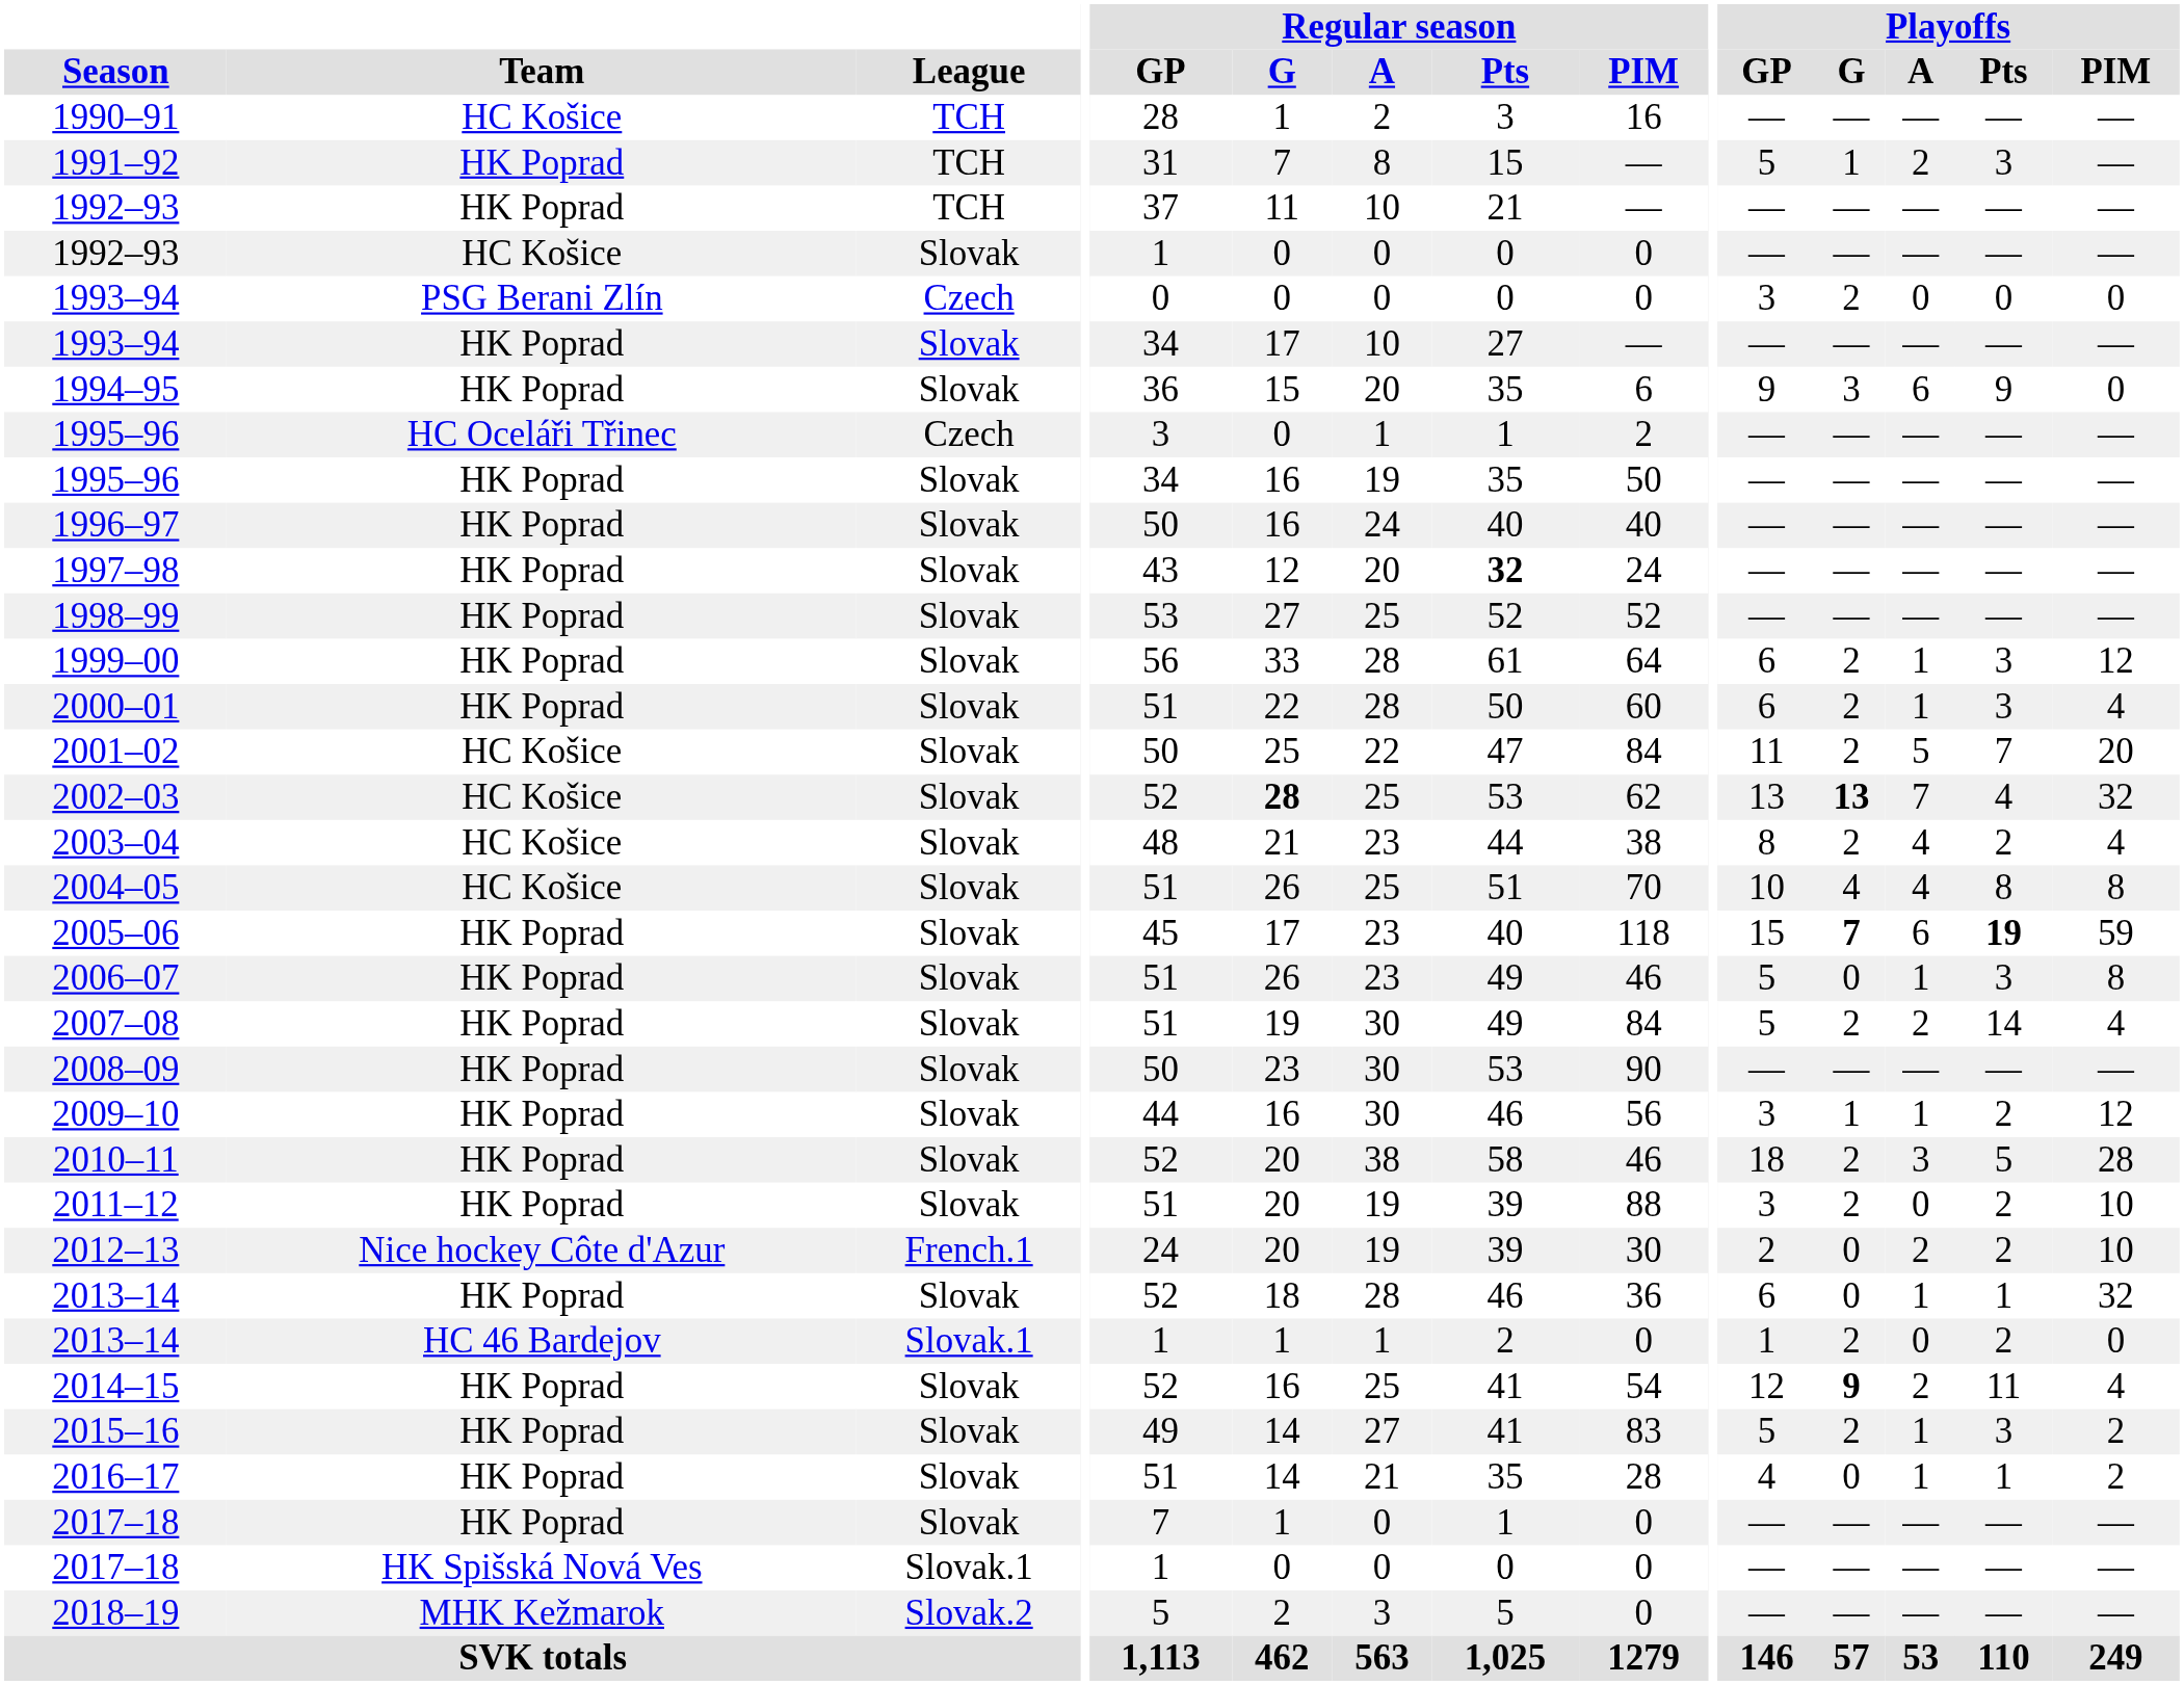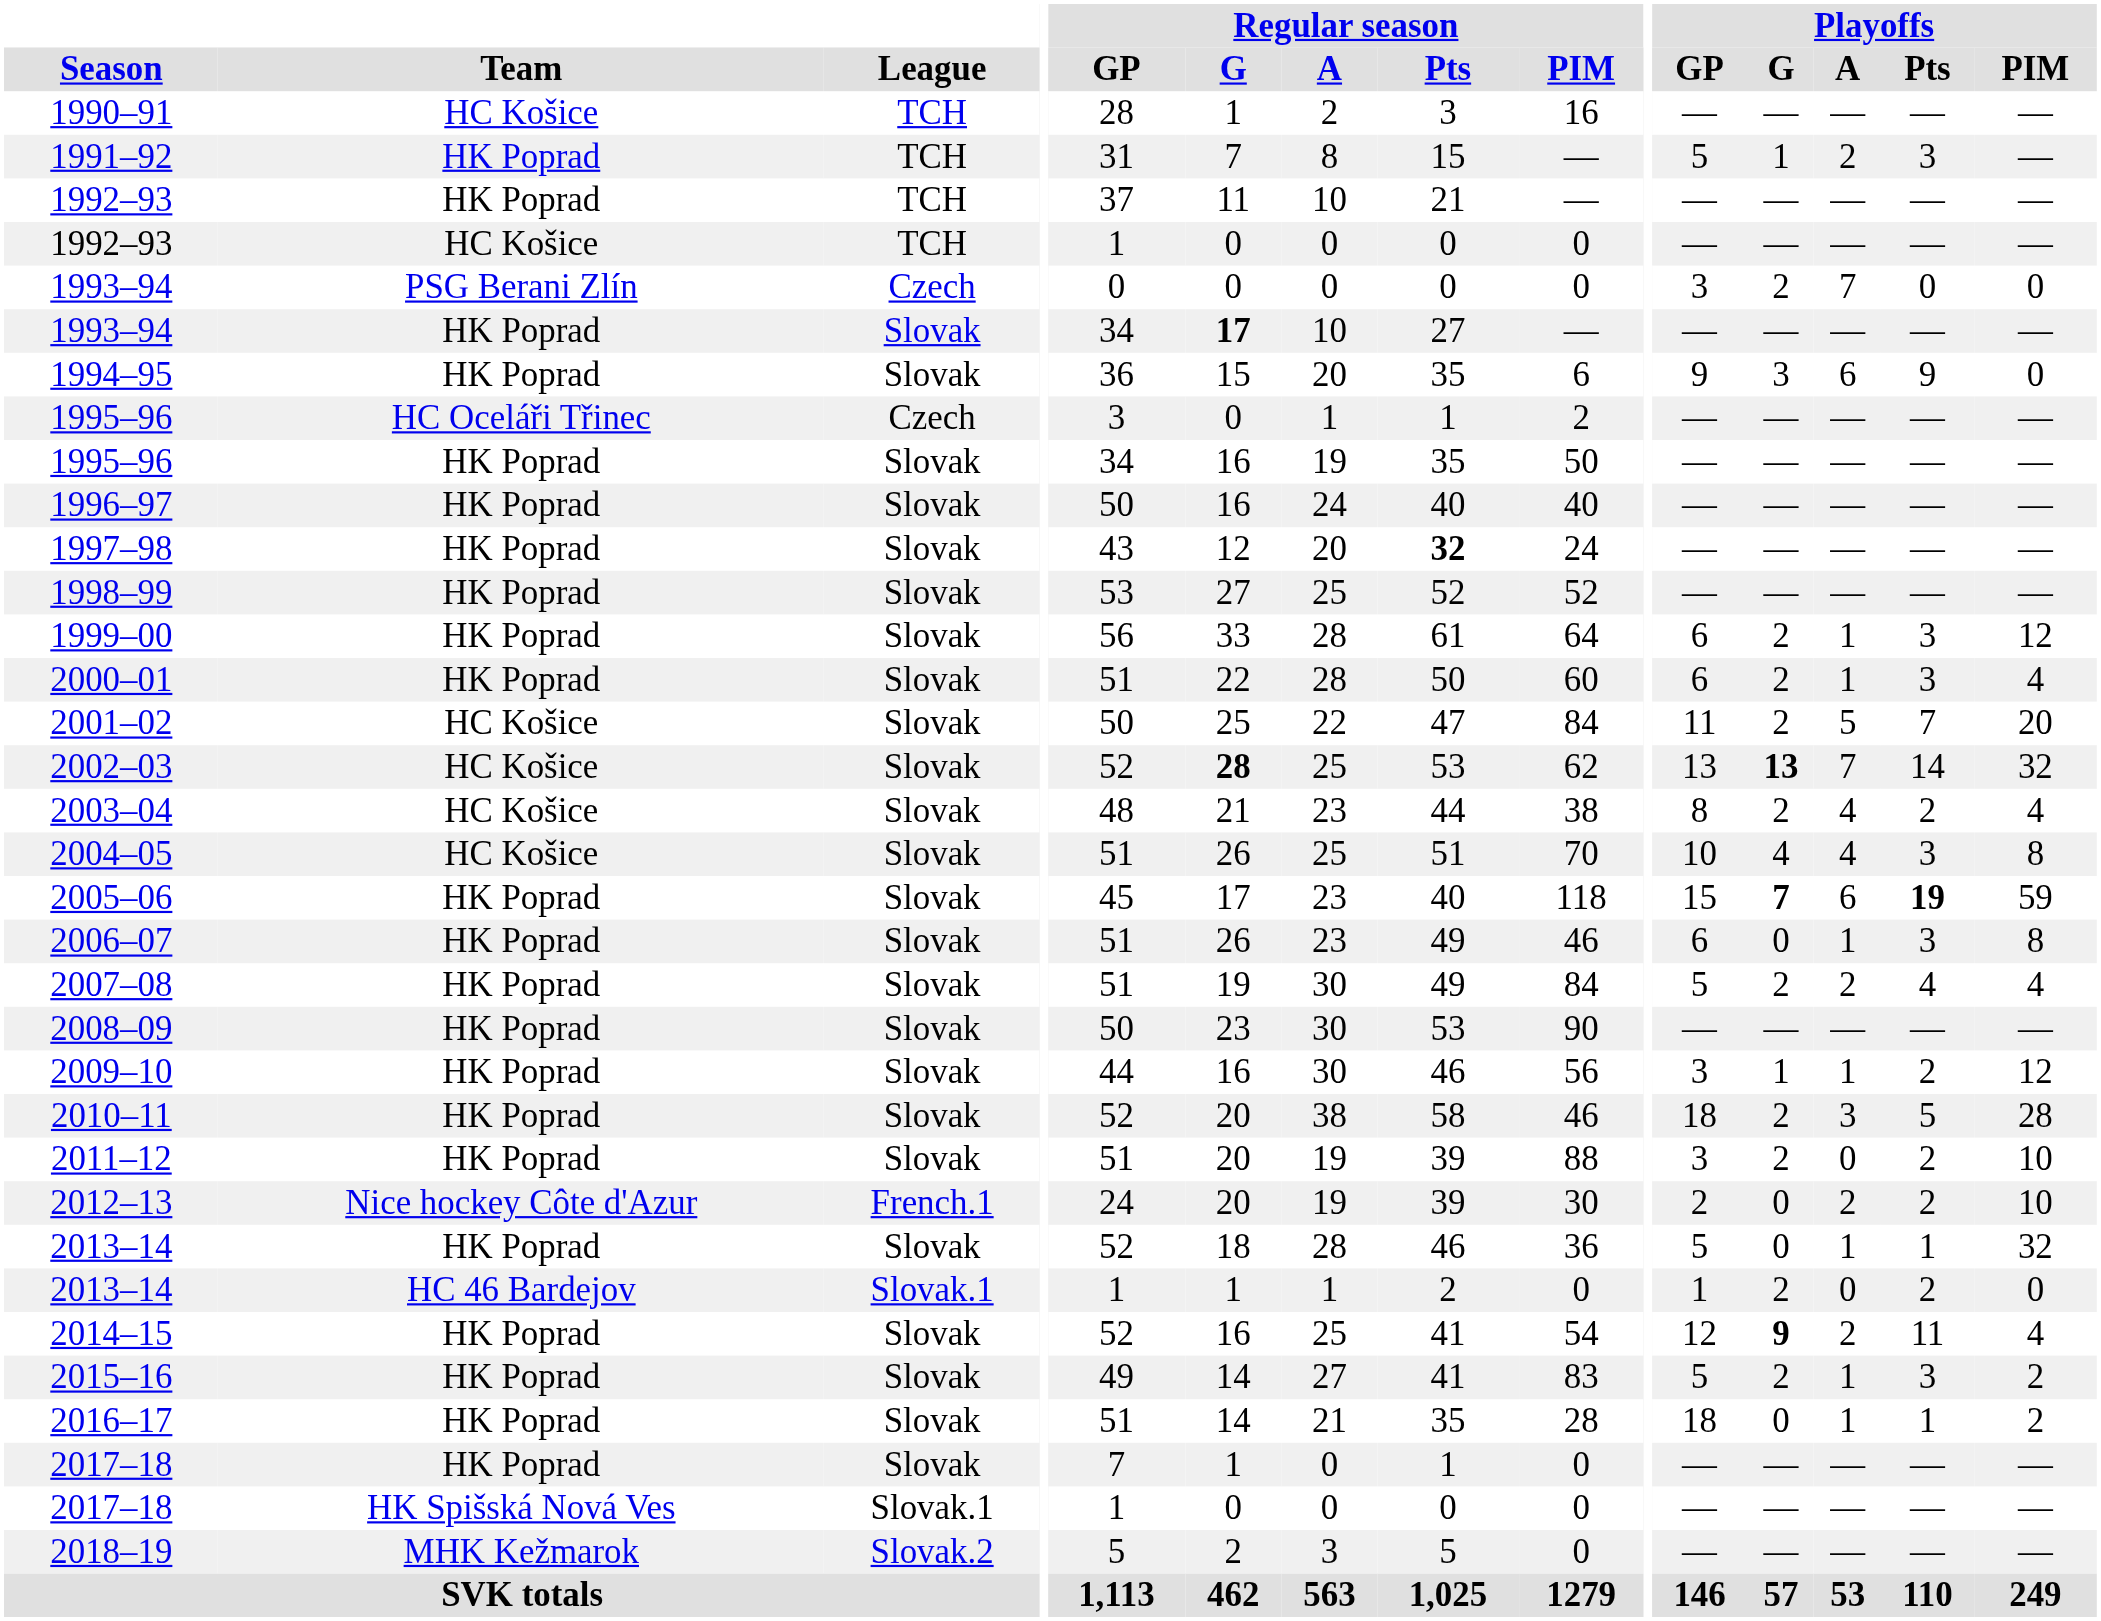 <table border="0" cellpadding="1" cellspacing="0" style="text-align:center; width:60em">
 <tr bgcolor="#e0e0e0">
 <th colspan="3" bgcolor="#ffffff"></th>
 <th rowspan="107" bgcolor="#ffffff"></th>
 <th colspan="5"><a href='#'>Regular season</a></th>
 <th rowspan="107" bgcolor="#ffffff"></th>
 <th colspan="5"><a href='#'>Playoffs</a></th>
 </tr>
 <tr bgcolor="#e0e0e0">
 <th><a href='#'>Season</a></th>
 <th>Team</th>
 <th>League</th>
 <th>GP</th>
 <th><a href='#'>G</a></th>
 <th><a href='#'>A</a></th>
 <th><a href='#'>Pts</a></th>
 <th><a href='#'>PIM</a></th>
 <th>GP</th>
 <th>G</th>
 <th>A</th>
 <th>Pts</th>
 <th>PIM</th>
 </tr>
 <tr>
 <td><a href='#'>1990–91</a></td>
 <td><a href='#'>HC Košice</a></td>
 <td><a href='#'>TCH</a></td>
 <td>28</td>
 <td>1</td>
 <td>2</td>
 <td>3</td>
 <td>16</td>
 <td>—</td>
 <td>—</td>
 <td>—</td>
 <td>—</td>
 <td>—</td>
 </tr>
 <tr bgcolor="#f0f0f0">
 <td><a href='#'>1991–92</a></td>
 <td><a href='#'>HK Poprad</a></td>
 <td>TCH</td>
 <td>31</td>
 <td>7</td>
 <td>8</td>
 <td>15</td>
 <td>—</td>
 <td>5</td>
 <td>1</td>
 <td>2</td>
 <td>3</td>
 <td>—</td>
 </tr>
 <tr>
 <td><a href='#'>1992–93</a></td>
 <td>HK Poprad</td>
 <td>TCH</td>
 <td>37</td>
 <td>11</td>
 <td>10</td>
 <td>21</td>
 <td>—</td>
 <td>—</td>
 <td>—</td>
 <td>—</td>
 <td>—</td>
 <td>—</td>
 </tr>
 <tr bgcolor="#f0f0f0">
 <td>1992–93</td>
 <td>HC Košice</td>
-<td>Slovak</td>
+<td>TCH</td>
 <td>1</td>
 <td>0</td>
 <td>0</td>
 <td>0</td>
 <td>0</td>
 <td>—</td>
 <td>—</td>
 <td>—</td>
 <td>—</td>
 <td>—</td>
 </tr>
 <tr>
 <td><a href='#'>1993–94</a></td>
 <td><a href='#'>PSG Berani Zlín</a></td>
 <td><a href='#'>Czech</a></td>
 <td>0</td>
 <td>0</td>
 <td>0</td>
 <td>0</td>
 <td>0</td>
 <td>3</td>
 <td>2</td>
-<td>0</td>
+<td>7</td>
 <td>0</td>
 <td>0</td>
 </tr>
 <tr bgcolor="#f0f0f0">
 <td><a href='#'>1993–94</a></td>
 <td>HK Poprad</td>
 <td><a href='#'>Slovak</a></td>
 <td>34</td>
-<td>17</td>
+<td><strong>17</strong></td>
 <td>10</td>
 <td>27</td>
 <td>—</td>
 <td>—</td>
 <td>—</td>
 <td>—</td>
 <td>—</td>
 <td>—</td>
 </tr>
 <tr>
 <td><a href='#'>1994–95</a></td>
 <td>HK Poprad</td>
 <td>Slovak</td>
 <td>36</td>
 <td>15</td>
 <td>20</td>
 <td>35</td>
 <td>6</td>
 <td>9</td>
 <td>3</td>
 <td>6</td>
 <td>9</td>
 <td>0</td>
 </tr>
 <tr bgcolor="#f0f0f0">
 <td><a href='#'>1995–96</a></td>
 <td><a href='#'>HC Oceláři Třinec</a></td>
 <td>Czech</td>
 <td>3</td>
 <td>0</td>
 <td>1</td>
 <td>1</td>
 <td>2</td>
 <td>—</td>
 <td>—</td>
 <td>—</td>
 <td>—</td>
 <td>—</td>
 </tr>
 <tr>
 <td><a href='#'>1995–96</a></td>
 <td>HK Poprad</td>
 <td>Slovak</td>
 <td>34</td>
 <td>16</td>
 <td>19</td>
 <td>35</td>
 <td>50</td>
 <td>—</td>
 <td>—</td>
 <td>—</td>
 <td>—</td>
 <td>—</td>
 </tr>
 <tr bgcolor="#f0f0f0">
 <td><a href='#'>1996–97</a></td>
 <td>HK Poprad</td>
 <td>Slovak</td>
 <td>50</td>
 <td>16</td>
 <td>24</td>
 <td>40</td>
 <td>40</td>
 <td>—</td>
 <td>—</td>
 <td>—</td>
 <td>—</td>
 <td>—</td>
 </tr>
 <tr>
 <td><a href='#'>1997–98</a></td>
 <td>HK Poprad</td>
 <td>Slovak</td>
 <td>43</td>
 <td>12</td>
 <td>20</td>
 <td><strong>32</strong></td>
 <td>24</td>
 <td>—</td>
 <td>—</td>
 <td>—</td>
 <td>—</td>
 <td>—</td>
 </tr>
 <tr bgcolor="#f0f0f0">
 <td><a href='#'>1998–99</a></td>
 <td>HK Poprad</td>
 <td>Slovak</td>
 <td>53</td>
 <td>27</td>
 <td>25</td>
 <td>52</td>
 <td>52</td>
 <td>—</td>
 <td>—</td>
 <td>—</td>
 <td>—</td>
 <td>—</td>
 </tr>
 <tr>
 <td><a href='#'>1999–00</a></td>
 <td>HK Poprad</td>
 <td>Slovak</td>
 <td>56</td>
 <td>33</td>
 <td>28</td>
 <td>61</td>
 <td>64</td>
 <td>6</td>
 <td>2</td>
 <td>1</td>
 <td>3</td>
 <td>12</td>
 </tr>
 <tr bgcolor="#f0f0f0">
 <td><a href='#'>2000–01</a></td>
 <td>HK Poprad</td>
 <td>Slovak</td>
 <td>51</td>
 <td>22</td>
 <td>28</td>
 <td>50</td>
 <td>60</td>
 <td>6</td>
 <td>2</td>
 <td>1</td>
 <td>3</td>
 <td>4</td>
 </tr>
 <tr>
 <td><a href='#'>2001–02</a></td>
 <td>HC Košice</td>
 <td>Slovak</td>
 <td>50</td>
 <td>25</td>
 <td>22</td>
 <td>47</td>
 <td>84</td>
 <td>11</td>
 <td>2</td>
 <td>5</td>
 <td>7</td>
 <td>20</td>
 </tr>
 <tr bgcolor="#f0f0f0">
 <td><a href='#'>2002–03</a></td>
 <td>HC Košice</td>
 <td>Slovak</td>
 <td>52</td>
 <td><strong>28</strong></td>
 <td>25</td>
 <td>53</td>
 <td>62</td>
 <td>13</td>
 <td><strong>13</strong></td>
 <td>7</td>
-<td>4</td>
+<td>14</td>
 <td>32</td>
 </tr>
 <tr>
 <td><a href='#'>2003–04</a></td>
 <td>HC Košice</td>
 <td>Slovak</td>
 <td>48</td>
 <td>21</td>
 <td>23</td>
 <td>44</td>
 <td>38</td>
 <td>8</td>
 <td>2</td>
 <td>4</td>
 <td>2</td>
 <td>4</td>
 </tr>
 <tr bgcolor="#f0f0f0">
 <td><a href='#'>2004–05</a></td>
 <td>HC Košice</td>
 <td>Slovak</td>
 <td>51</td>
 <td>26</td>
 <td>25</td>
 <td>51</td>
 <td>70</td>
 <td>10</td>
 <td>4</td>
 <td>4</td>
-<td>8</td>
+<td>3</td>
 <td>8</td>
 </tr>
 <tr>
 <td><a href='#'>2005–06</a></td>
 <td>HK Poprad</td>
 <td>Slovak</td>
 <td>45</td>
 <td>17</td>
 <td>23</td>
 <td>40</td>
 <td>118</td>
 <td>15</td>
 <td><strong>7</strong></td>
 <td>6</td>
 <td><strong>19</strong></td>
 <td>59</td>
 </tr>
 <tr bgcolor="#f0f0f0">
 <td><a href='#'>2006–07</a></td>
 <td>HK Poprad</td>
 <td>Slovak</td>
 <td>51</td>
 <td>26</td>
 <td>23</td>
 <td>49</td>
 <td>46</td>
-<td>5</td>
+<td>6</td>
 <td>0</td>
 <td>1</td>
 <td>3</td>
 <td>8</td>
 </tr>
 <tr>
 <td><a href='#'>2007–08</a></td>
 <td>HK Poprad</td>
 <td>Slovak</td>
 <td>51</td>
 <td>19</td>
 <td>30</td>
 <td>49</td>
 <td>84</td>
 <td>5</td>
 <td>2</td>
 <td>2</td>
-<td>14</td>
+<td>4</td>
 <td>4</td>
 </tr>
 <tr bgcolor="#f0f0f0">
 <td><a href='#'>2008–09</a></td>
 <td>HK Poprad</td>
 <td>Slovak</td>
 <td>50</td>
 <td>23</td>
 <td>30</td>
 <td>53</td>
 <td>90</td>
 <td>—</td>
 <td>—</td>
 <td>—</td>
 <td>—</td>
 <td>—</td>
 </tr>
 <tr>
 <td><a href='#'>2009–10</a></td>
 <td>HK Poprad</td>
 <td>Slovak</td>
 <td>44</td>
 <td>16</td>
 <td>30</td>
 <td>46</td>
 <td>56</td>
 <td>3</td>
 <td>1</td>
 <td>1</td>
 <td>2</td>
 <td>12</td>
 </tr>
 <tr bgcolor="#f0f0f0">
 <td><a href='#'>2010–11</a></td>
 <td>HK Poprad</td>
 <td>Slovak</td>
 <td>52</td>
 <td>20</td>
 <td>38</td>
 <td>58</td>
 <td>46</td>
 <td>18</td>
 <td>2</td>
 <td>3</td>
 <td>5</td>
 <td>28</td>
 </tr>
 <tr>
 <td><a href='#'>2011–12</a></td>
 <td>HK Poprad</td>
 <td>Slovak</td>
 <td>51</td>
 <td>20</td>
 <td>19</td>
 <td>39</td>
 <td>88</td>
 <td>3</td>
 <td>2</td>
 <td>0</td>
 <td>2</td>
 <td>10</td>
 </tr>
 <tr bgcolor="#f0f0f0">
 <td><a href='#'>2012–13</a></td>
 <td><a href='#'>Nice hockey Côte d'Azur</a></td>
 <td><a href='#'>French.1</a></td>
 <td>24</td>
 <td>20</td>
 <td>19</td>
 <td>39</td>
 <td>30</td>
 <td>2</td>
 <td>0</td>
 <td>2</td>
 <td>2</td>
 <td>10</td>
 </tr>
 <tr>
 <td><a href='#'>2013–14</a></td>
 <td>HK Poprad</td>
 <td>Slovak</td>
 <td>52</td>
 <td>18</td>
 <td>28</td>
 <td>46</td>
 <td>36</td>
-<td>6</td>
+<td>5</td>
 <td>0</td>
 <td>1</td>
 <td>1</td>
 <td>32</td>
 </tr>
 <tr bgcolor="#f0f0f0">
 <td><a href='#'>2013–14</a></td>
 <td><a href='#'>HC 46 Bardejov</a></td>
 <td><a href='#'>Slovak.1</a></td>
 <td>1</td>
 <td>1</td>
 <td>1</td>
 <td>2</td>
 <td>0</td>
 <td>1</td>
 <td>2</td>
 <td>0</td>
 <td>2</td>
 <td>0</td>
 </tr>
 <tr>
 <td><a href='#'>2014–15</a></td>
 <td>HK Poprad</td>
 <td>Slovak</td>
 <td>52</td>
 <td>16</td>
 <td>25</td>
 <td>41</td>
 <td>54</td>
 <td>12</td>
 <td><strong>9</strong></td>
 <td>2</td>
 <td>11</td>
 <td>4</td>
 </tr>
 <tr bgcolor="#f0f0f0">
 <td><a href='#'>2015–16</a></td>
 <td>HK Poprad</td>
 <td>Slovak</td>
 <td>49</td>
 <td>14</td>
 <td>27</td>
 <td>41</td>
 <td>83</td>
 <td>5</td>
 <td>2</td>
 <td>1</td>
 <td>3</td>
 <td>2</td>
 </tr>
 <tr>
 <td><a href='#'>2016–17</a></td>
 <td>HK Poprad</td>
 <td>Slovak</td>
 <td>51</td>
 <td>14</td>
 <td>21</td>
 <td>35</td>
 <td>28</td>
-<td>4</td>
+<td>18</td>
 <td>0</td>
 <td>1</td>
 <td>1</td>
 <td>2</td>
 </tr>
 <tr bgcolor="#f0f0f0">
 <td><a href='#'>2017–18</a></td>
 <td>HK Poprad</td>
 <td>Slovak</td>
 <td>7</td>
 <td>1</td>
 <td>0</td>
 <td>1</td>
 <td>0</td>
 <td>—</td>
 <td>—</td>
 <td>—</td>
 <td>—</td>
 <td>—</td>
 </tr>
 <tr>
 <td><a href='#'>2017–18</a></td>
 <td><a href='#'>HK Spišská Nová Ves</a></td>
 <td>Slovak.1</td>
 <td>1</td>
 <td>0</td>
 <td>0</td>
 <td>0</td>
 <td>0</td>
 <td>—</td>
 <td>—</td>
 <td>—</td>
 <td>—</td>
 <td>—</td>
 </tr>
 <tr bgcolor="#f0f0f0">
 <td><a href='#'>2018–19</a></td>
 <td><a href='#'>MHK Kežmarok</a></td>
 <td><a href='#'>Slovak.2</a></td>
 <td>5</td>
 <td>2</td>
 <td>3</td>
 <td>5</td>
 <td>0</td>
 <td>—</td>
 <td>—</td>
 <td>—</td>
 <td>—</td>
 <td>—</td>
 </tr>
 <tr bgcolor="#e0e0e0">
 <th colspan="3">SVK totals</th>
 <th>1,113</th>
 <th>462</th>
 <th>563</th>
 <th>1,025</th>
 <th>1279</th>
 <th>146</th>
 <th>57</th>
 <th>53</th>
 <th>110</th>
 <th>249</th>
 </tr>
 </table>
